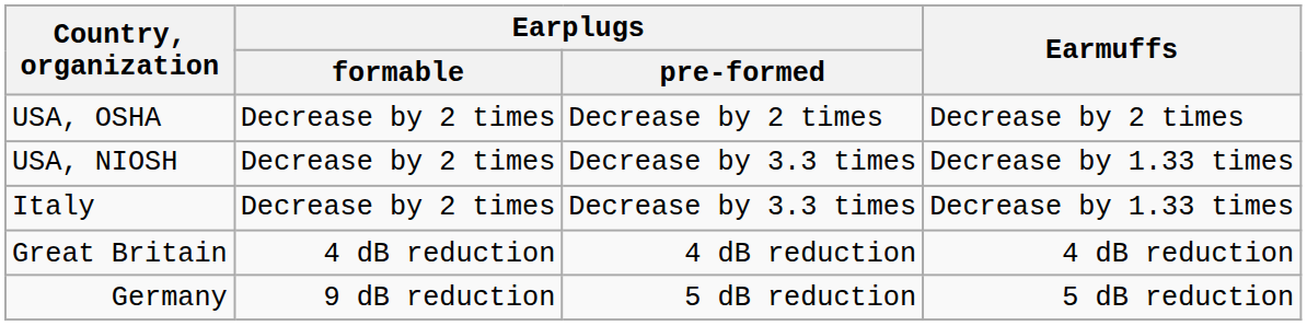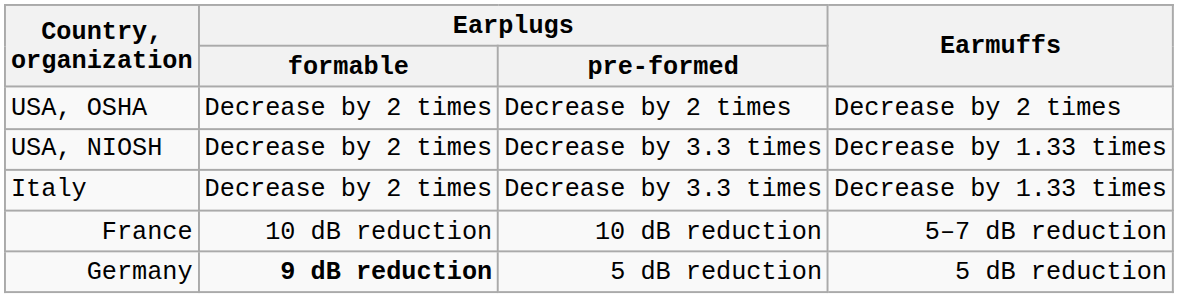 <table class="wikitable collapsible collapsed" style="text-align:center">
 <tr>
 <th rowspan="2">Country,<br>organization</th>
 <th colspan="2">Earplugs</th>
 <th rowspan="2">Earmuffs</th>
 </tr>
 <tr>
 <th>formable</th>
 <th>pre-formed</th>
 </tr>
 <tr style="text-align:left">
 <td>USA, OSHA</td>
 <td>Decrease by 2 times</td>
 <td>Decrease by 2 times</td>
 <td>Decrease by 2 times</td>
 </tr>
 <tr style="text-align:left">
 <td>USA, NIOSH</td>
 <td>Decrease by 2 times</td>
 <td>Decrease by 3.3 times</td>
 <td>Decrease by 1.33 times</td>
 </tr>
 <tr style="text-align:left">
 <td>Italy</td>
 <td>Decrease by 2 times</td>
 <td>Decrease by 3.3 times</td>
 <td>Decrease by 1.33 times</td>
 </tr>
 <tr style="text-align:right">
-<td>Great Britain</td>
-<td>4 dB reduction</td>
-<td>4 dB reduction</td>
-<td>4 dB reduction</td>
+<td>France</td>
+<td>10 dB reduction</td>
+<td>10 dB reduction</td>
+<td>5–7 dB reduction</td>
 </tr>
 <tr style="text-align:right">
 <td>Germany</td>
-<td>9 dB reduction</td>
+<td><strong>9 dB reduction</strong></td>
 <td>5 dB reduction</td>
 <td>5 dB reduction</td>
 </tr>
 </table>
